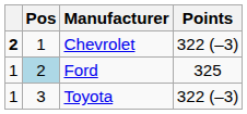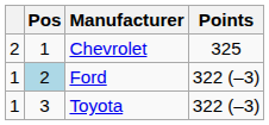 <table class="wikitable" style="font-size: 95%">
 <tr>
 <th></th>
 <th>Pos</th>
 <th>Manufacturer</th>
 <th>Points</th>
 </tr>
 <tr>
-<td align="left"><strong> 2</strong></td>
+<td align="left"> 2</td>
 <td style="text-align:center;">1</td>
 <td><a href='#'>Chevrolet</a></td>
-<td style="text-align:center;">322 (–3)</td>
+<td style="text-align:center;">325</td>
 </tr>
 <tr>
 <td align="left"> 1</td>
 <td style="background: lightblue; text-align:center;">2</td>
 <td><a href='#'>Ford</a></td>
-<td style="text-align:center;">325</td>
+<td style="text-align:center;">322 (–3)</td>
 </tr>
 <tr>
 <td align="left"> 1</td>
 <td style="text-align:center;">3</td>
 <td><a href='#'>Toyota</a></td>
 <td style="text-align:center;">322 (–3)</td>
 </tr>
 <tr class="sortbottom">
 </tr>
 </table>
